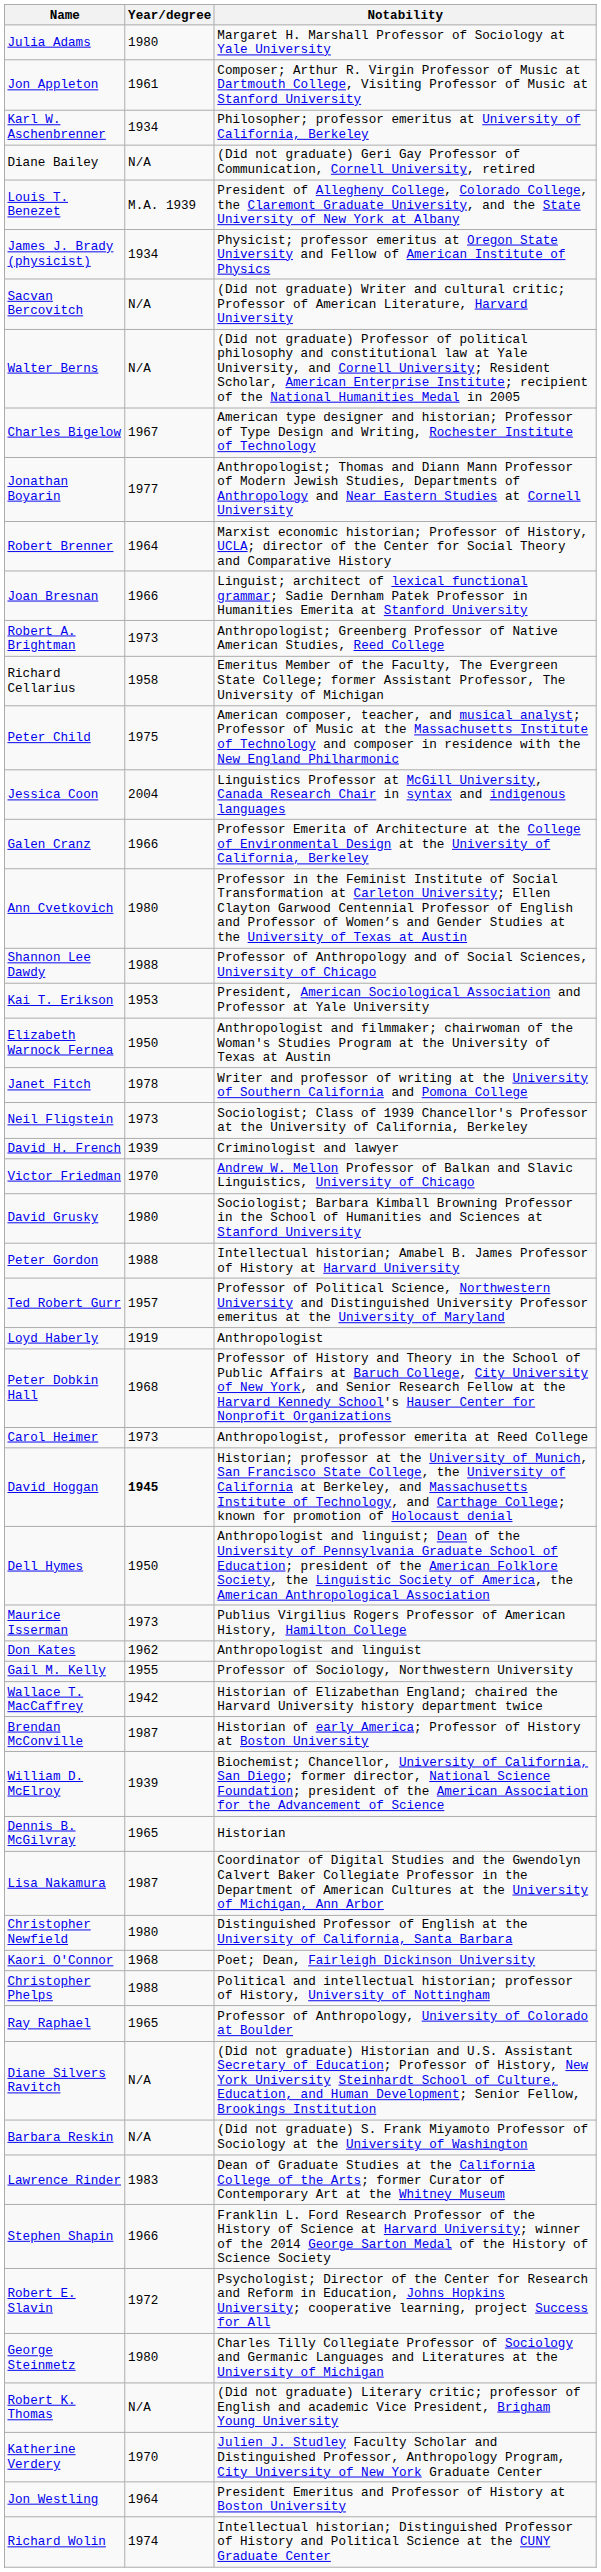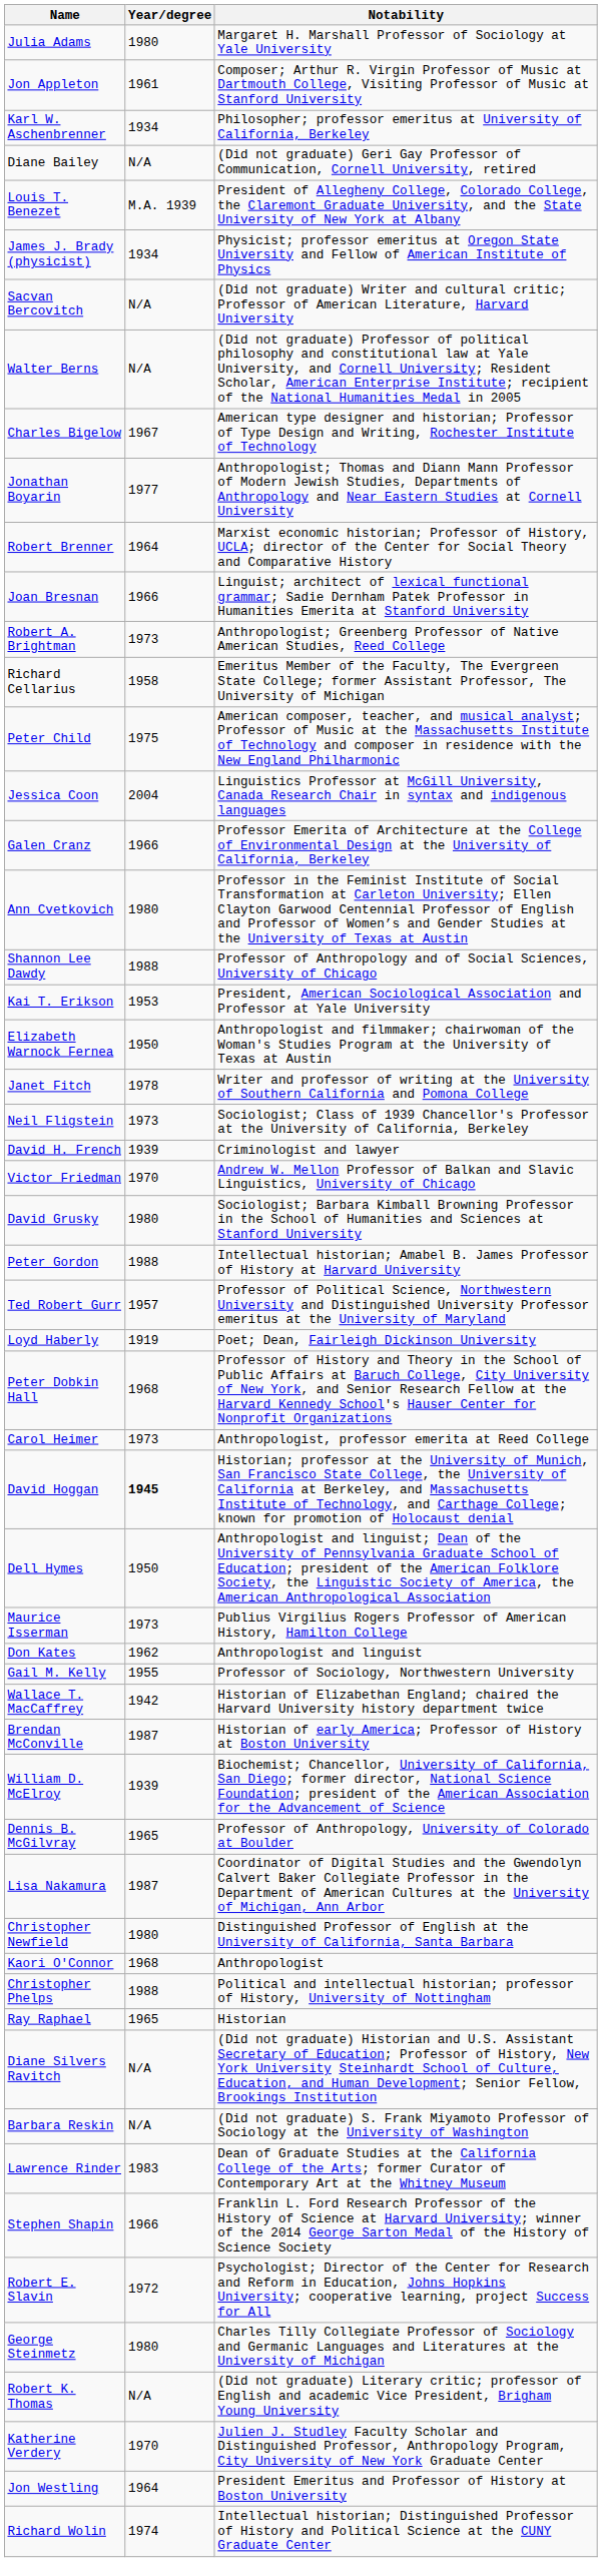 <table class="wikitable">
 <tr>
 <th>Name</th>
 <th>Year/degree</th>
 <th>Notability</th>
 </tr>
 <tr>
 <td><a href='#'>Julia Adams</a></td>
 <td>1980</td>
 <td>Margaret H. Marshall Professor of Sociology at <a href='#'>Yale University</a></td>
 </tr>
 <tr>
 <td><a href='#'>Jon Appleton</a></td>
 <td>1961</td>
 <td>Composer; Arthur R. Virgin Professor of Music at <a href='#'>Dartmouth College</a>, Visiting Professor of Music at <a href='#'>Stanford University</a></td>
 </tr>
 <tr>
 <td><a href='#'>Karl W. Aschenbrenner</a></td>
 <td>1934</td>
 <td>Philosopher; professor emeritus at <a href='#'>University of California, Berkeley</a></td>
 </tr>
 <tr>
 <td>Diane Bailey</td>
 <td>N/A</td>
 <td>(Did not graduate) Geri Gay Professor of Communication, <a href='#'>Cornell University</a>, retired</td>
 </tr>
 <tr>
 <td><a href='#'>Louis T. Benezet</a></td>
 <td>M.A. 1939</td>
 <td>President of <a href='#'>Allegheny College</a>, <a href='#'>Colorado College</a>, the <a href='#'>Claremont Graduate University</a>, and the <a href='#'>State University of New York at Albany</a></td>
 </tr>
 <tr>
 <td><a href='#'>James J. Brady (physicist)</a></td>
 <td>1934</td>
 <td>Physicist; professor emeritus at <a href='#'>Oregon State University</a> and Fellow of <a href='#'>American Institute of Physics</a></td>
 </tr>
 <tr>
 <td><a href='#'>Sacvan Bercovitch</a></td>
 <td>N/A</td>
 <td>(Did not graduate) Writer and cultural critic; Professor of American Literature, <a href='#'>Harvard University</a></td>
 </tr>
 <tr>
 <td><a href='#'>Walter Berns</a></td>
 <td>N/A</td>
 <td>(Did not graduate) Professor of political philosophy and constitutional law at Yale University, and <a href='#'>Cornell University</a>; Resident Scholar, <a href='#'>American Enterprise Institute</a>; recipient of the <a href='#'>National Humanities Medal</a> in 2005</td>
 </tr>
 <tr>
 <td><a href='#'>Charles Bigelow</a></td>
 <td>1967</td>
 <td>American type designer and historian; Professor of Type Design and Writing, <a href='#'>Rochester Institute of Technology</a></td>
 </tr>
 <tr>
 <td><a href='#'>Jonathan Boyarin</a></td>
 <td>1977</td>
 <td>Anthropologist; Thomas and Diann Mann Professor of Modern Jewish Studies, Departments of <a href='#'>Anthropology</a> and <a href='#'>Near Eastern Studies</a> at <a href='#'>Cornell University</a></td>
 </tr>
 <tr>
 <td><a href='#'>Robert Brenner</a></td>
 <td>1964</td>
 <td>Marxist economic historian; Professor of History, <a href='#'>UCLA</a>; director of the Center for Social Theory and Comparative History</td>
 </tr>
 <tr>
 <td><a href='#'>Joan Bresnan</a></td>
 <td>1966</td>
 <td>Linguist; architect of <a href='#'>lexical functional grammar</a>; Sadie Dernham Patek Professor in Humanities Emerita at <a href='#'>Stanford University</a></td>
 </tr>
 <tr>
 <td><a href='#'>Robert A. Brightman</a></td>
 <td>1973</td>
 <td>Anthropologist; Greenberg Professor of Native American Studies, <a href='#'>Reed College</a></td>
 </tr>
 <tr>
 <td>Richard Cellarius</td>
 <td>1958</td>
 <td>Emeritus Member of the Faculty, The Evergreen State College; former Assistant Professor, The University of Michigan</td>
 </tr>
 <tr>
 <td><a href='#'>Peter Child</a></td>
 <td>1975</td>
 <td>American composer, teacher, and <a href='#'>musical analyst</a>; Professor of Music at the <a href='#'>Massachusetts Institute of Technology</a> and composer in residence with the <a href='#'>New England Philharmonic</a></td>
 </tr>
 <tr>
 <td><a href='#'>Jessica Coon</a></td>
 <td>2004</td>
 <td>Linguistics Professor at <a href='#'>McGill University</a>, <a href='#'>Canada Research Chair</a> in <a href='#'>syntax</a> and <a href='#'>indigenous languages</a></td>
 </tr>
 <tr>
 <td><a href='#'>Galen Cranz</a></td>
 <td>1966</td>
 <td>Professor Emerita of Architecture at the <a href='#'>College of Environmental Design</a> at the <a href='#'>University of California, Berkeley</a></td>
 </tr>
 <tr>
 <td><a href='#'>Ann Cvetkovich</a></td>
 <td>1980</td>
 <td>Professor in the Feminist Institute of Social Transformation at <a href='#'>Carleton University</a>; Ellen Clayton Garwood Centennial Professor of English and Professor of Women’s and Gender Studies at the <a href='#'>University of Texas at Austin</a></td>
 </tr>
 <tr>
 <td><a href='#'>Shannon Lee Dawdy</a></td>
 <td>1988</td>
 <td>Professor of Anthropology and of Social Sciences, <a href='#'>University of Chicago</a></td>
 </tr>
 <tr>
 <td><a href='#'>Kai T. Erikson</a></td>
 <td>1953</td>
 <td>President, <a href='#'>American Sociological Association</a> and Professor at Yale University</td>
 </tr>
 <tr>
 <td><a href='#'>Elizabeth Warnock Fernea</a></td>
 <td>1950</td>
 <td>Anthropologist and filmmaker; chairwoman of the Woman's Studies Program at the University of Texas at Austin</td>
 </tr>
 <tr>
 <td><a href='#'>Janet Fitch</a></td>
 <td>1978</td>
 <td>Writer and professor of writing at the <a href='#'>University of Southern California</a> and <a href='#'>Pomona College</a></td>
 </tr>
 <tr>
 <td><a href='#'>Neil Fligstein</a></td>
 <td>1973</td>
 <td>Sociologist; Class of 1939 Chancellor's Professor at the University of California, Berkeley</td>
 </tr>
 <tr>
 <td><a href='#'>David H. French</a></td>
 <td>1939</td>
 <td>Criminologist and lawyer</td>
 </tr>
 <tr>
 <td><a href='#'>Victor Friedman</a></td>
 <td>1970</td>
 <td><a href='#'>Andrew W. Mellon</a> Professor of Balkan and Slavic Linguistics, <a href='#'>University of Chicago</a></td>
 </tr>
 <tr>
 <td><a href='#'>David Grusky</a></td>
 <td>1980</td>
 <td>Sociologist; Barbara Kimball Browning Professor in the School of Humanities and Sciences at <a href='#'>Stanford University</a></td>
 </tr>
 <tr>
 <td><a href='#'>Peter Gordon</a></td>
 <td>1988</td>
 <td>Intellectual historian; Amabel B. James Professor of History at <a href='#'>Harvard University</a></td>
 </tr>
 <tr>
 <td><a href='#'>Ted Robert Gurr</a></td>
 <td>1957</td>
 <td>Professor of Political Science, <a href='#'>Northwestern University</a> and Distinguished University Professor emeritus at the <a href='#'>University of Maryland</a></td>
 </tr>
 <tr>
 <td><a href='#'>Loyd Haberly</a></td>
 <td>1919</td>
-<td>Anthropologist</td>
+<td>Poet; Dean, <a href='#'>Fairleigh Dickinson University</a></td>
 </tr>
 <tr>
 <td><a href='#'>Peter Dobkin Hall</a></td>
 <td>1968</td>
 <td>Professor of History and Theory in the School of Public Affairs at <a href='#'>Baruch College</a>, <a href='#'>City University of New York</a>, and Senior Research Fellow at the <a href='#'>Harvard Kennedy School</a>'s <a href='#'>Hauser Center for Nonprofit Organizations</a></td>
 </tr>
 <tr>
 <td><a href='#'>Carol Heimer</a></td>
 <td>1973</td>
 <td>Anthropologist, professor emerita at Reed College</td>
 </tr>
 <tr>
 <td><a href='#'>David Hoggan</a></td>
 <td><strong>1945</strong></td>
 <td>Historian; professor at the <a href='#'>University of Munich</a>, <a href='#'>San Francisco State College</a>, the <a href='#'>University of California</a> at Berkeley, and <a href='#'>Massachusetts Institute of Technology</a>, and <a href='#'>Carthage College</a>; known for promotion of <a href='#'>Holocaust denial</a></td>
 </tr>
 <tr>
 <td><a href='#'>Dell Hymes</a></td>
 <td>1950</td>
 <td>Anthropologist and linguist; <a href='#'>Dean</a> of the <a href='#'>University of Pennsylvania Graduate School of Education</a>; president of the <a href='#'>American Folklore Society</a>, the <a href='#'>Linguistic Society of America</a>, the <a href='#'>American Anthropological Association</a></td>
 </tr>
 <tr>
 <td><a href='#'>Maurice Isserman</a></td>
 <td>1973</td>
 <td>Publius Virgilius Rogers Professor of American History, <a href='#'>Hamilton College</a></td>
 </tr>
 <tr>
 <td><a href='#'>Don Kates</a></td>
 <td>1962</td>
 <td>Anthropologist and linguist</td>
 </tr>
 <tr>
 <td><a href='#'>Gail M. Kelly</a></td>
 <td>1955</td>
 <td>Professor of Sociology, Northwestern University</td>
 </tr>
 <tr>
 <td><a href='#'>Wallace T. MacCaffrey</a></td>
 <td>1942</td>
 <td>Historian of Elizabethan England; chaired the Harvard University history department twice</td>
 </tr>
 <tr>
 <td><a href='#'>Brendan McConville</a></td>
 <td>1987</td>
 <td>Historian of <a href='#'>early America</a>; Professor of History at <a href='#'>Boston University</a></td>
 </tr>
 <tr>
 <td><a href='#'>William D. McElroy</a></td>
 <td>1939</td>
 <td>Biochemist; Chancellor, <a href='#'>University of California, San Diego</a>; former director, <a href='#'>National Science Foundation</a>; president of the <a href='#'>American Association for the Advancement of Science</a></td>
 </tr>
 <tr>
 <td><a href='#'>Dennis B. McGilvray</a></td>
 <td>1965</td>
-<td>Historian</td>
+<td>Professor of Anthropology, <a href='#'>University of Colorado at Boulder</a></td>
 </tr>
 <tr>
 <td><a href='#'>Lisa Nakamura</a></td>
 <td>1987</td>
 <td>Coordinator of Digital Studies and the Gwendolyn Calvert Baker Collegiate Professor in the Department of American Cultures at the <a href='#'>University of Michigan, Ann Arbor</a></td>
 </tr>
 <tr>
 <td><a href='#'>Christopher Newfield</a></td>
 <td>1980</td>
 <td>Distinguished Professor of English at the <a href='#'>University of California, Santa Barbara</a></td>
 </tr>
 <tr>
 <td><a href='#'>Kaori O'Connor</a></td>
 <td>1968</td>
-<td>Poet; Dean, <a href='#'>Fairleigh Dickinson University</a></td>
+<td>Anthropologist</td>
 </tr>
 <tr>
 <td><a href='#'>Christopher Phelps</a></td>
 <td>1988</td>
 <td>Political and intellectual historian; professor of History, <a href='#'>University of Nottingham</a></td>
 </tr>
 <tr>
 <td><a href='#'>Ray Raphael</a></td>
 <td>1965</td>
-<td>Professor of Anthropology, <a href='#'>University of Colorado at Boulder</a></td>
+<td>Historian</td>
 </tr>
 <tr>
 <td><a href='#'>Diane Silvers Ravitch</a></td>
 <td>N/A</td>
 <td>(Did not graduate) Historian and U.S. Assistant <a href='#'>Secretary of Education</a>; Professor of History, <a href='#'>New York University</a> <a href='#'>Steinhardt School of Culture, Education, and Human Development</a>; Senior Fellow, <a href='#'>Brookings Institution</a></td>
 </tr>
 <tr>
 <td><a href='#'>Barbara Reskin</a></td>
 <td>N/A</td>
 <td>(Did not graduate) S. Frank Miyamoto Professor of Sociology at the <a href='#'>University of Washington</a></td>
 </tr>
 <tr>
 <td><a href='#'>Lawrence Rinder</a></td>
 <td>1983</td>
 <td>Dean of Graduate Studies at the <a href='#'>California College of the Arts</a>; former Curator of Contemporary Art at the <a href='#'>Whitney Museum</a></td>
 </tr>
 <tr>
 <td><a href='#'>Stephen Shapin</a></td>
 <td>1966</td>
 <td>Franklin L. Ford Research Professor of the History of Science at <a href='#'>Harvard University</a>; winner of the  2014 <a href='#'>George Sarton Medal</a> of the History of Science Society</td>
 </tr>
 <tr>
 <td><a href='#'>Robert E. Slavin</a></td>
 <td>1972</td>
 <td>Psychologist; Director of the Center for Research and Reform in Education, <a href='#'>Johns Hopkins University</a>; cooperative learning, project <a href='#'>Success for All</a></td>
 </tr>
 <tr>
 <td><a href='#'>George Steinmetz</a></td>
 <td>1980</td>
 <td>Charles Tilly Collegiate Professor of <a href='#'>Sociology</a> and Germanic Languages and Literatures at the <a href='#'>University of Michigan</a></td>
 </tr>
 <tr>
 <td><a href='#'>Robert K. Thomas</a></td>
 <td>N/A</td>
 <td>(Did not graduate) Literary critic; professor of English and academic Vice President, <a href='#'>Brigham Young University</a></td>
 </tr>
 <tr>
 <td><a href='#'>Katherine Verdery</a></td>
 <td>1970</td>
 <td><a href='#'>Julien J. Studley</a> Faculty Scholar and Distinguished Professor, Anthropology Program, <a href='#'>City University of New York</a> Graduate Center</td>
 </tr>
 <tr>
 <td><a href='#'>Jon Westling</a></td>
 <td>1964</td>
 <td>President Emeritus and Professor of History at <a href='#'>Boston University</a></td>
 </tr>
 <tr>
 <td><a href='#'>Richard Wolin</a></td>
 <td>1974</td>
 <td>Intellectual historian; Distinguished Professor of History and Political Science at the <a href='#'>CUNY Graduate Center</a></td>
 </tr>
 </table>
